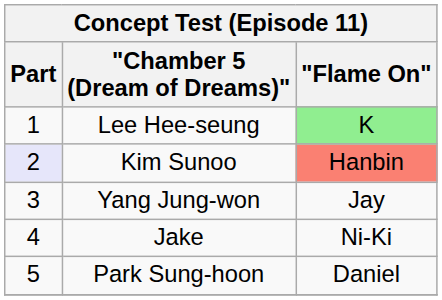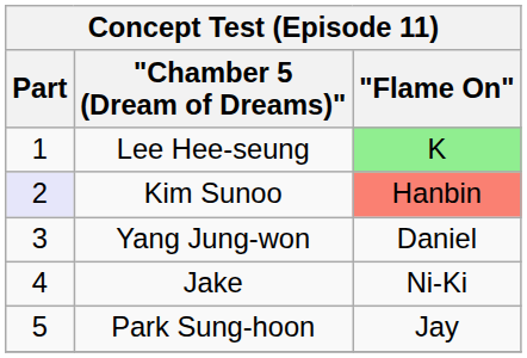 <table class="wikitable" style="text-align:center">
 <tr>
 <th colspan="3">Concept Test (Episode 11)</th>
 </tr>
 <tr>
 <th>Part</th>
 <th>"Chamber 5<br>(Dream of Dreams)"</th>
 <th>"Flame On"</th>
 </tr>
 <tr>
 <td>1</td>
 <td>Lee Hee-seung</td>
 <td style="background:#90EE90">K</td>
 </tr>
 <tr>
 <td style="background: lavender;">2</td>
 <td>Kim Sunoo</td>
 <td style="background:salmon;">Hanbin</td>
 </tr>
 <tr>
 <td>3</td>
 <td>Yang Jung-won</td>
-<td>Jay</td>
+<td>Daniel</td>
 </tr>
 <tr>
 <td>4</td>
 <td>Jake</td>
 <td>Ni-Ki</td>
 </tr>
 <tr>
 <td>5</td>
 <td>Park Sung-hoon</td>
-<td>Daniel</td>
+<td>Jay</td>
 </tr>
 <tr>
 </tr>
 </table>
